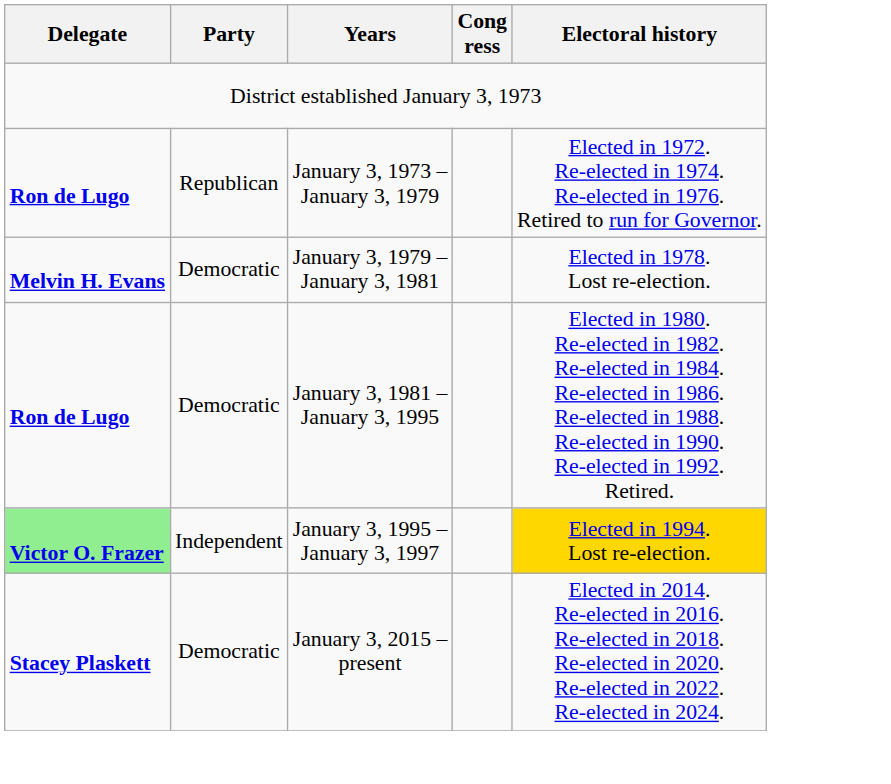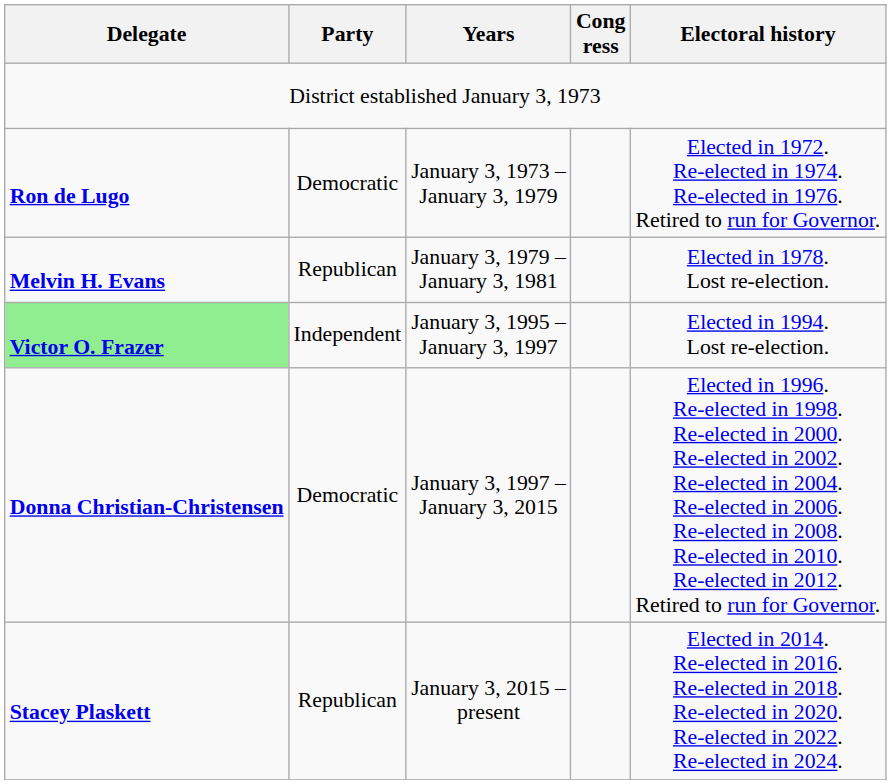 <table class=wikitable style="text-align:center">
 <tr>
 <th>Delegate</th>
 <th>Party</th>
 <th>Years</th>
 <th>Cong<br>ress</th>
 <th>Electoral history</th>
 </tr>
 <tr style="height:3em">
 <td colspan=5>District established January 3, 1973</td>
 </tr>
 <tr style="height:3em">
 <td align=left><br><strong><a href='#'>Ron de Lugo</a></strong><br></td>
-<td>Republican</td>
+<td>Democratic</td>
 <td nowrap>January 3, 1973 –<br>January 3, 1979</td>
 <td></td>
 <td><a href='#'>Elected in 1972</a>.<br><a href='#'>Re-elected in 1974</a>.<br><a href='#'>Re-elected in 1976</a>.<br>Retired to <a href='#'>run for Governor</a>.</td>
 </tr>
 <tr style="height:3em">
 <td align=left><br><strong><a href='#'>Melvin H. Evans</a></strong><br></td>
-<td>Democratic</td>
+<td>Republican</td>
 <td nowrap>January 3, 1979 –<br>January 3, 1981</td>
 <td></td>
 <td><a href='#'>Elected in 1978</a>.<br>Lost re-election.</td>
-</tr>
-<tr style="height:3em">
-<td align=left><br><strong><a href='#'>Ron de Lugo</a></strong><br></td>
-<td>Democratic</td>
-<td nowrap>January 3, 1981 –<br>January 3, 1995</td>
-<td></td>
-<td><a href='#'>Elected in 1980</a>.<br><a href='#'>Re-elected in 1982</a>.<br><a href='#'>Re-elected in 1984</a>.<br><a href='#'>Re-elected in 1986</a>.<br><a href='#'>Re-elected in 1988</a>.<br><a href='#'>Re-elected in 1990</a>.<br><a href='#'>Re-elected in 1992</a>.<br>Retired.</td>
 </tr>
 <tr style="height:3em">
 <td align=left style="background: lightgreen;"><br><strong><a href='#'>Victor O. Frazer</a></strong><br></td>
 <td>Independent</td>
 <td nowrap>January 3, 1995 –<br>January 3, 1997</td>
 <td></td>
-<td style="background: gold;"><a href='#'>Elected in 1994</a>.<br>Lost re-election.</td>
+<td><a href='#'>Elected in 1994</a>.<br>Lost re-election.</td>
+</tr>
+<tr style="height:3em">
+<td align=left><br><strong><a href='#'>Donna Christian-Christensen</a></strong><br></td>
+<td>Democratic</td>
+<td nowrap>January 3, 1997 –<br>January 3, 2015</td>
+<td></td>
+<td><a href='#'>Elected in 1996</a>.<br><a href='#'>Re-elected in 1998</a>.<br><a href='#'>Re-elected in 2000</a>.<br><a href='#'>Re-elected in 2002</a>.<br><a href='#'>Re-elected in 2004</a>.<br><a href='#'>Re-elected in 2006</a>.<br><a href='#'>Re-elected in 2008</a>.<br><a href='#'>Re-elected in 2010</a>.<br><a href='#'>Re-elected in 2012</a>.<br>Retired to <a href='#'>run for Governor</a>.</td>
 </tr>
 <tr style="height:3em">
 <td align=left><br><strong><a href='#'>Stacey Plaskett</a></strong><br></td>
-<td>Democratic</td>
+<td>Republican</td>
 <td nowrap>January 3, 2015 –<br>present</td>
 <td></td>
 <td><a href='#'>Elected in 2014</a>.<br><a href='#'>Re-elected in 2016</a>.<br><a href='#'>Re-elected in 2018</a>.<br><a href='#'>Re-elected in 2020</a>.<br><a href='#'>Re-elected in 2022</a>.<br><a href='#'>Re-elected in 2024</a>.</td>
 </tr>
 </table>
